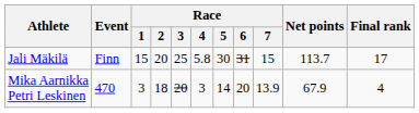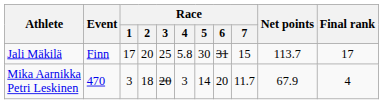 <table class="wikitable" style="font-size:90%">
 <tr>
 <th rowspan=2>Athlete</th>
 <th rowspan=2>Event</th>
 <th colspan=7>Race</th>
 <th rowspan=2>Net points</th>
 <th rowspan=2>Final rank</th>
 </tr>
 <tr style="font-size:95%">
 <th>1</th>
 <th>2</th>
 <th>3</th>
 <th>4</th>
 <th>5</th>
 <th>6</th>
 <th>7</th>
 </tr>
 <tr align=center>
 <td align=left><a href='#'>Jali Mäkilä</a></td>
 <td align=left><a href='#'>Finn</a></td>
-<td>15</td>
+<td>17</td>
 <td>20</td>
 <td>25</td>
 <td>5.8</td>
 <td>30</td>
 <td><s>31</s></td>
 <td>15</td>
 <td>113.7</td>
 <td>17</td>
 </tr>
 <tr align=center>
 <td align=left><a href='#'>Mika Aarnikka</a><br><a href='#'>Petri Leskinen</a></td>
 <td align=left><a href='#'>470</a></td>
 <td>3</td>
 <td>18</td>
 <td><s>20</s></td>
 <td>3</td>
 <td>14</td>
 <td>20</td>
-<td>13.9</td>
+<td>11.7</td>
 <td>67.9</td>
 <td>4</td>
 </tr>
 </table>
